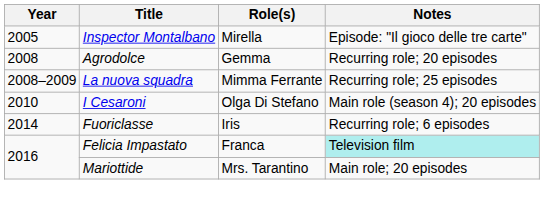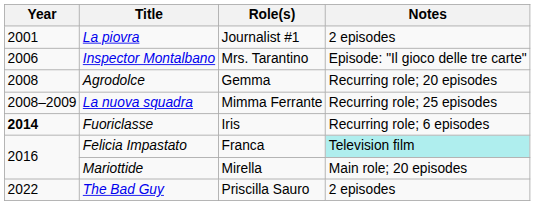 <table class="wikitable plainrowheaders sortable">
 <tr>
 <th scope="col">Year</th>
 <th scope="col">Title</th>
 <th scope="col">Role(s)</th>
 <th scope="col" class="unsortable">Notes</th>
 </tr>
 <tr>
-<td>2005</td>
+<td>2001</td>
+<td><em><a href='#'>La piovra</a></em></td>
+<td>Journalist #1</td>
+<td>2 episodes</td>
+</tr>
+<tr>
+<td>2006</td>
 <td><em><a href='#'>Inspector Montalbano</a></em></td>
-<td>Mirella</td>
+<td>Mrs. Tarantino</td>
 <td>Episode: "Il gioco delle tre carte"</td>
 </tr>
 <tr>
 <td>2008</td>
 <td><em>Agrodolce</em></td>
 <td>Gemma</td>
 <td>Recurring role; 20 episodes</td>
 </tr>
 <tr>
 <td>2008–2009</td>
 <td><em><a href='#'>La nuova squadra</a></em></td>
 <td>Mimma Ferrante</td>
 <td>Recurring role; 25 episodes</td>
 </tr>
 <tr>
-<td>2010</td>
-<td><em><a href='#'>I Cesaroni</a></em></td>
-<td>Olga Di Stefano</td>
-<td>Main role (season 4); 20 episodes</td>
-</tr>
-<tr>
-<td>2014</td>
+<td><strong>2014</strong></td>
 <td><em>Fuoriclasse</em></td>
 <td>Iris</td>
 <td>Recurring role; 6 episodes</td>
 </tr>
 <tr>
 <td rowspan="2">2016</td>
 <td><em>Felicia Impastato</em></td>
 <td>Franca</td>
 <td style="background: paleturquoise;">Television film</td>
 </tr>
 <tr>
 <td><em>Mariottide</em></td>
-<td>Mrs. Tarantino</td>
+<td>Mirella</td>
 <td>Main role; 20 episodes</td>
 </tr>
+<tr>
+<td>2022</td>
+<td><em><a href='#'>The Bad Guy</a></em></td>
+<td>Priscilla Sauro</td>
+<td>2 episodes</td>
+</tr>
 </table>
